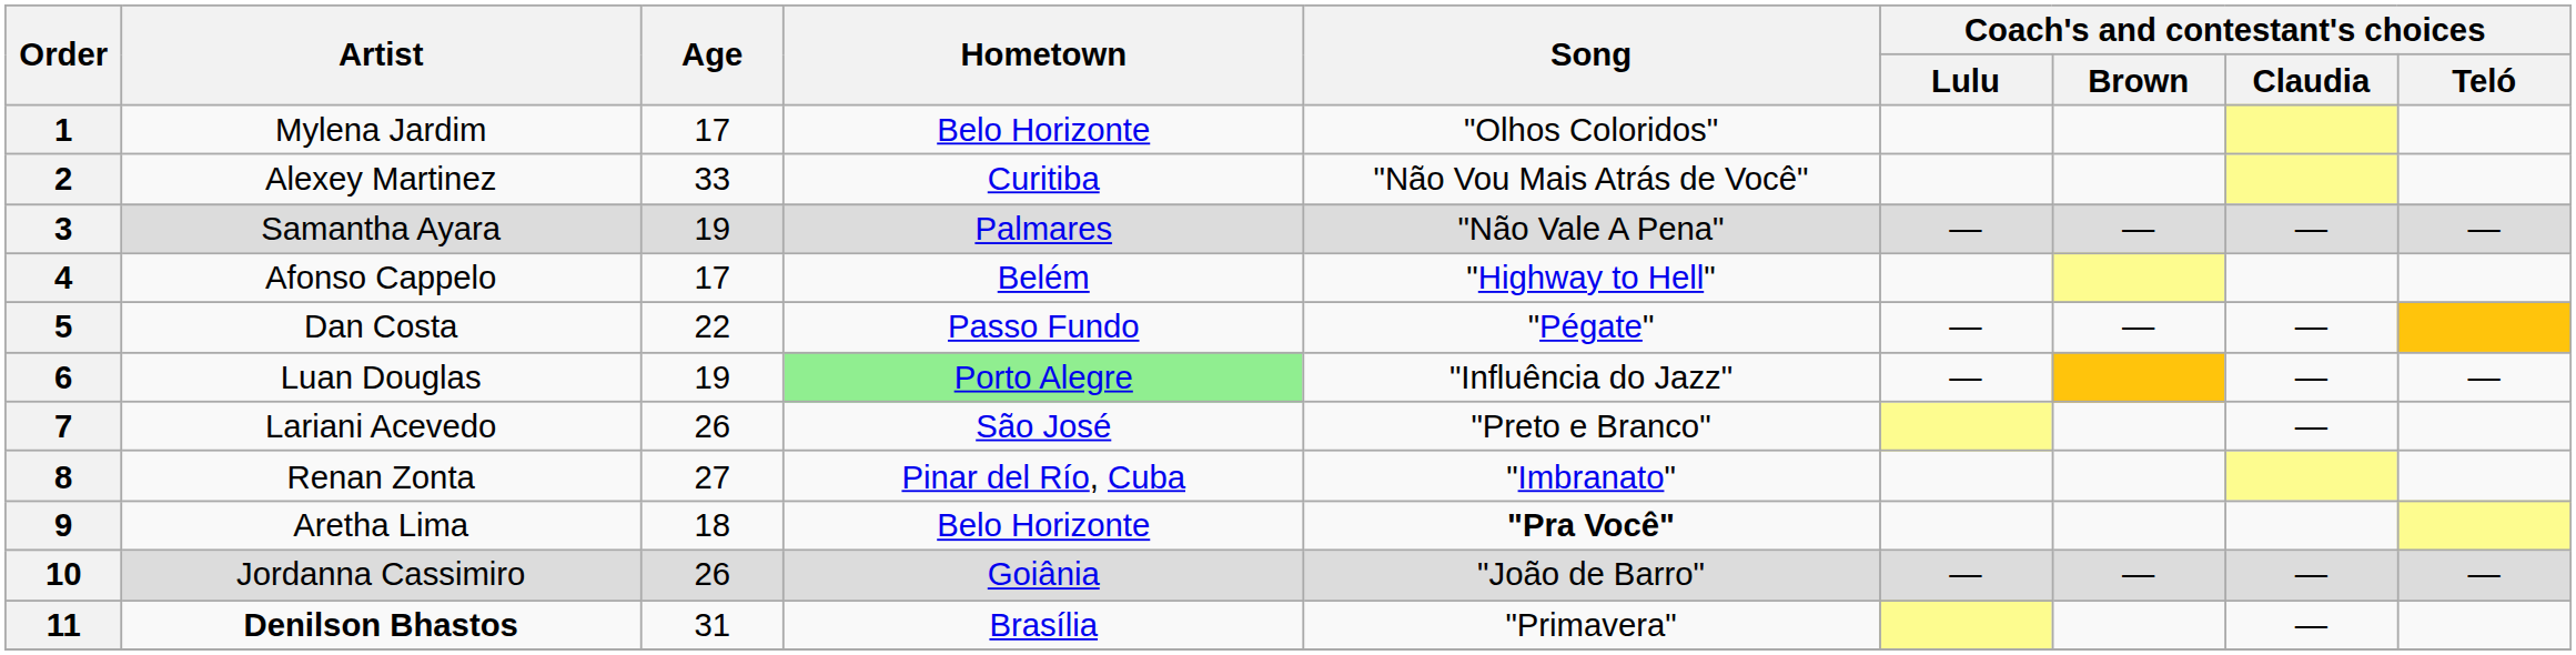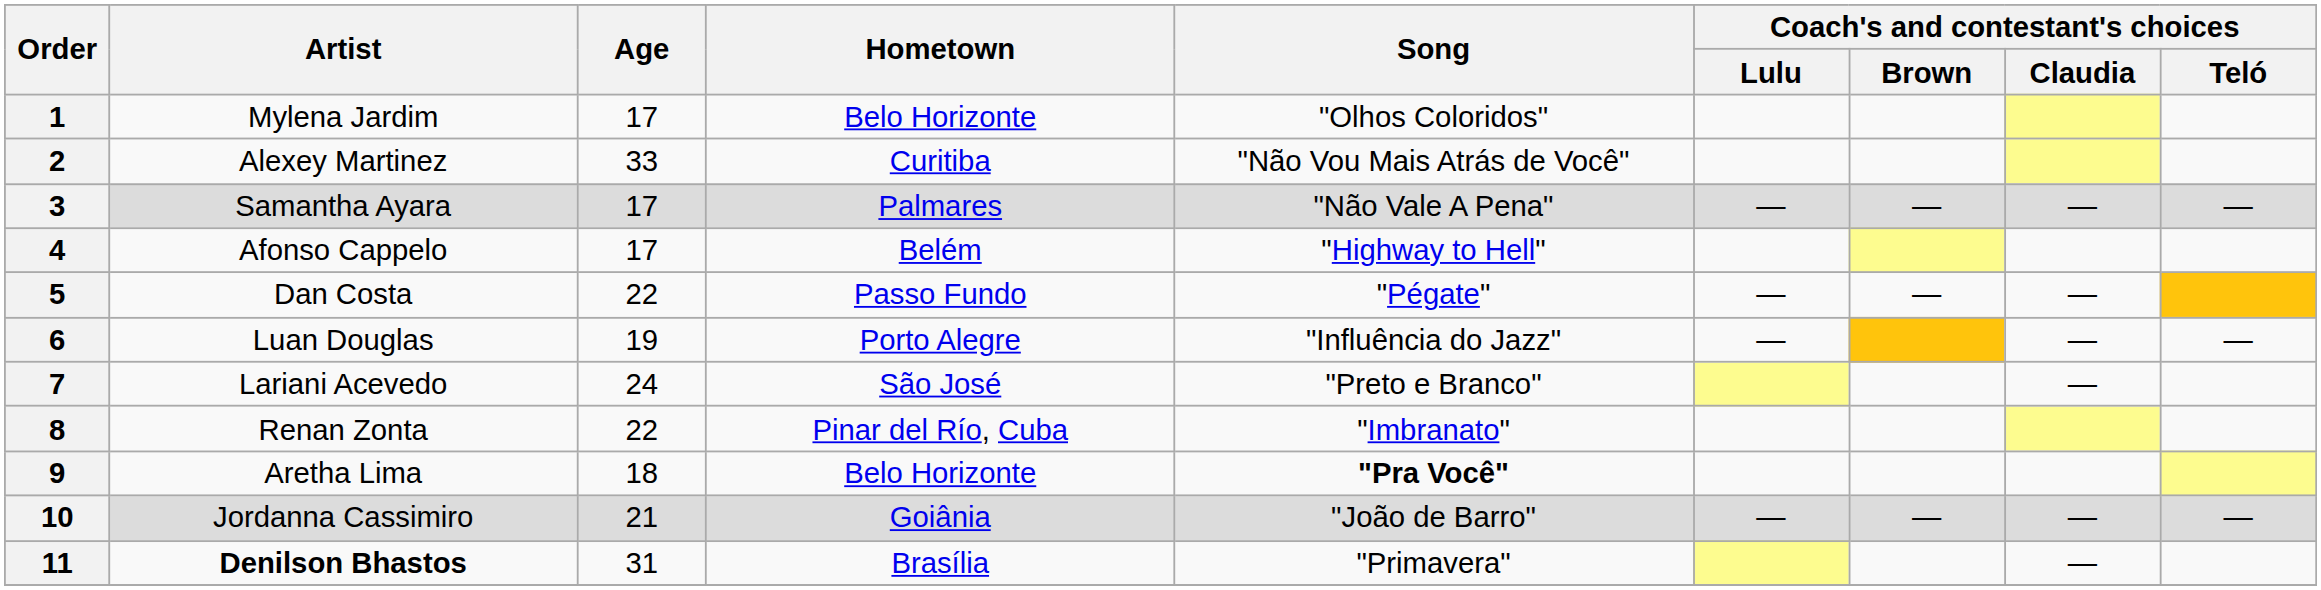 <table class="wikitable" style="text-align:center; line-height:17px; width:100%;">
 <tr>
 <th scope="col" rowspan="2" style="width:04%;">Order</th>
 <th scope="col" rowspan="2" style="width:18%;">Artist</th>
 <th scope="col" rowspan="2" style="width:05%;">Age</th>
 <th scope="col" rowspan="2" style="width:18%;">Hometown</th>
 <th scope="col" rowspan="2" style="width:20%;">Song</th>
 <th scope="col" colspan="4" style="width:24%;">Coach's and contestant's choices</th>
 </tr>
 <tr>
 <th style="width:06%;">Lulu</th>
 <th style="width:06%;">Brown</th>
 <th style="width:06%;">Claudia</th>
 <th style="width:06%;">Teló</th>
 </tr>
 <tr>
 <th>1</th>
 <td>Mylena Jardim</td>
 <td>17</td>
 <td><a href='#'>Belo Horizonte</a></td>
 <td>"Olhos Coloridos"</td>
 <td><strong></strong></td>
 <td><strong></strong></td>
 <td bgcolor="FDFC8F"><strong></strong></td>
 <td><strong></strong></td>
 </tr>
 <tr>
 <th>2</th>
 <td>Alexey Martinez</td>
 <td>33</td>
 <td><a href='#'>Curitiba</a></td>
 <td>"Não Vou Mais Atrás de Você"</td>
 <td><strong></strong></td>
 <td><strong></strong></td>
 <td bgcolor="FDFC8F"><strong></strong></td>
 <td><strong></strong></td>
 </tr>
 <tr bgcolor="DCDCDC">
 <th>3</th>
 <td>Samantha Ayara</td>
-<td>19</td>
+<td>17</td>
 <td><a href='#'>Palmares</a></td>
 <td>"Não Vale A Pena"</td>
 <td>—</td>
 <td>—</td>
 <td>—</td>
 <td>—</td>
 </tr>
 <tr>
 <th>4</th>
 <td>Afonso Cappelo</td>
 <td>17</td>
 <td><a href='#'>Belém</a></td>
 <td>"<a href='#'>Highway to Hell</a>"</td>
 <td><strong></strong></td>
 <td bgcolor="FDFC8F"><strong></strong></td>
 <td><strong></strong></td>
 <td><strong></strong></td>
 </tr>
 <tr>
 <th>5</th>
 <td>Dan Costa</td>
 <td>22</td>
 <td><a href='#'>Passo Fundo</a></td>
 <td>"<a href='#'>Pégate</a>"</td>
 <td>—</td>
 <td>—</td>
 <td>—</td>
 <td bgcolor="FFC40C"><strong></strong></td>
 </tr>
 <tr>
 <th>6</th>
 <td>Luan Douglas </td>
 <td>19</td>
-<td style="background: lightgreen;"><a href='#'>Porto Alegre</a></td>
+<td><a href='#'>Porto Alegre</a></td>
 <td>"Influência do Jazz"</td>
 <td>—</td>
 <td bgcolor="FFC40C"><strong></strong></td>
 <td>—</td>
 <td>—</td>
 </tr>
 <tr>
 <th>7</th>
 <td>Lariani Acevedo</td>
-<td>26</td>
+<td>24</td>
 <td><a href='#'>São José</a></td>
 <td>"Preto e Branco"</td>
 <td bgcolor="FDFC8F"><strong></strong></td>
 <td><strong></strong></td>
 <td>—</td>
 <td><strong></strong></td>
 </tr>
 <tr>
 <th>8</th>
 <td>Renan Zonta</td>
-<td>27</td>
+<td>22</td>
 <td><a href='#'>Pinar del Río</a>, <a href='#'>Cuba</a></td>
 <td>"<a href='#'>Imbranato</a>"</td>
 <td><strong></strong></td>
 <td><strong></strong></td>
 <td bgcolor="FDFC8F"><strong></strong></td>
 <td><strong></strong></td>
 </tr>
 <tr>
 <th>9</th>
 <td>Aretha Lima</td>
 <td>18</td>
 <td><a href='#'>Belo Horizonte</a></td>
 <td><strong>"Pra Você"</strong></td>
 <td><strong></strong></td>
 <td><strong></strong></td>
 <td><strong></strong></td>
 <td bgcolor="FDFC8F"><strong></strong></td>
 </tr>
 <tr bgcolor="DCDCDC">
 <th>10</th>
 <td>Jordanna Cassimiro</td>
-<td>26</td>
+<td>21</td>
 <td><a href='#'>Goiânia</a></td>
 <td>"João de Barro"</td>
 <td>—</td>
 <td>—</td>
 <td>—</td>
 <td>—</td>
 </tr>
 <tr>
 <th>11</th>
 <td><strong>Denilson Bhastos</strong></td>
 <td>31</td>
 <td><a href='#'>Brasília</a></td>
 <td>"Primavera"</td>
 <td bgcolor="FDFC8F"><strong></strong></td>
 <td><strong></strong></td>
 <td>—</td>
 <td><strong></strong></td>
 </tr>
 <tr>
 </tr>
 </table>
